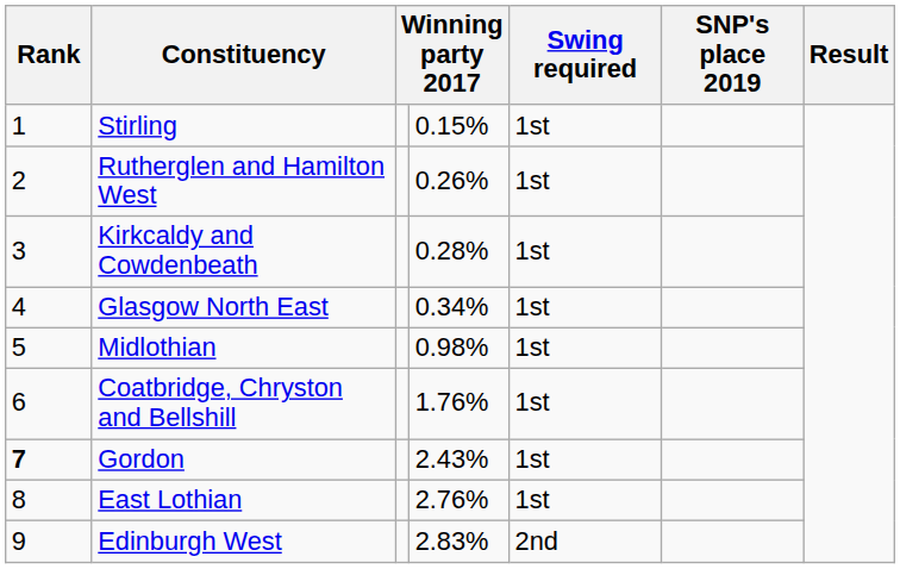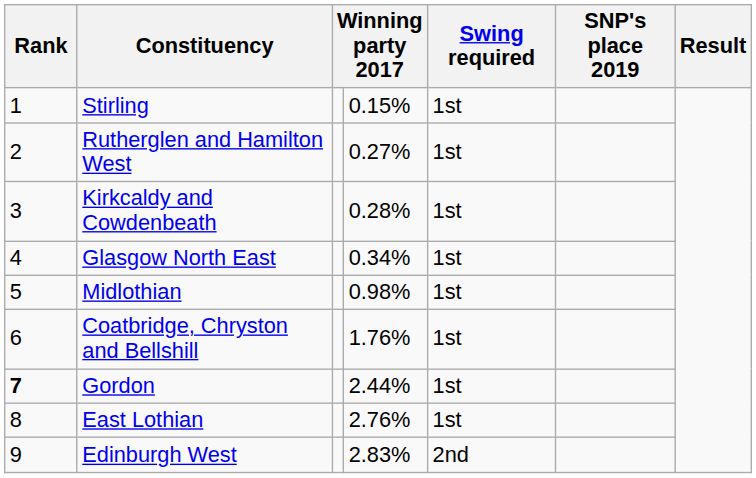 <table class="wikitable" style="width:550px">
 <tr>
 <th style="width:50px;">Rank</th>
 <th style="width:225px;">Constituency</th>
 <th colspan="2" style="width:175px;">Winning party 2017</th>
 <th style="width:100px;"><a href='#'>Swing</a> required</th>
 <th style="width:100px;">SNP's place 2019</th>
 <th colspan="2" style="width:100px;">Result</th>
 </tr>
 <tr>
 <td>1</td>
 <td><a href='#'>Stirling</a></td>
 <td></td>
 <td>0.15%</td>
 <td>1st</td>
 <td></td>
 </tr>
 <tr>
 <td>2</td>
 <td><a href='#'>Rutherglen and Hamilton West</a></td>
 <td></td>
-<td>0.26%</td>
+<td>0.27%</td>
 <td>1st</td>
 <td></td>
 </tr>
 <tr>
 <td>3</td>
 <td><a href='#'>Kirkcaldy and Cowdenbeath</a></td>
 <td></td>
 <td>0.28%</td>
 <td>1st</td>
 <td></td>
 </tr>
 <tr>
 <td>4</td>
 <td><a href='#'>Glasgow North East</a></td>
 <td></td>
 <td>0.34%</td>
 <td>1st</td>
 <td></td>
 </tr>
 <tr>
 <td>5</td>
 <td><a href='#'>Midlothian</a></td>
 <td></td>
 <td>0.98%</td>
 <td>1st</td>
 <td></td>
 </tr>
 <tr>
 <td>6</td>
 <td><a href='#'>Coatbridge, Chryston and Bellshill</a></td>
 <td></td>
 <td>1.76%</td>
 <td>1st</td>
 <td></td>
 </tr>
 <tr>
 <td><strong>7</strong></td>
 <td><a href='#'>Gordon</a></td>
 <td></td>
-<td>2.43%</td>
+<td>2.44%</td>
 <td>1st</td>
 <td></td>
 </tr>
 <tr>
 <td>8</td>
 <td><a href='#'>East Lothian</a></td>
 <td></td>
 <td>2.76%</td>
 <td>1st</td>
 <td></td>
 </tr>
 <tr>
 <td>9</td>
 <td><a href='#'>Edinburgh West</a></td>
 <td></td>
 <td>2.83%</td>
 <td>2nd</td>
 <td></td>
 </tr>
 </table>
